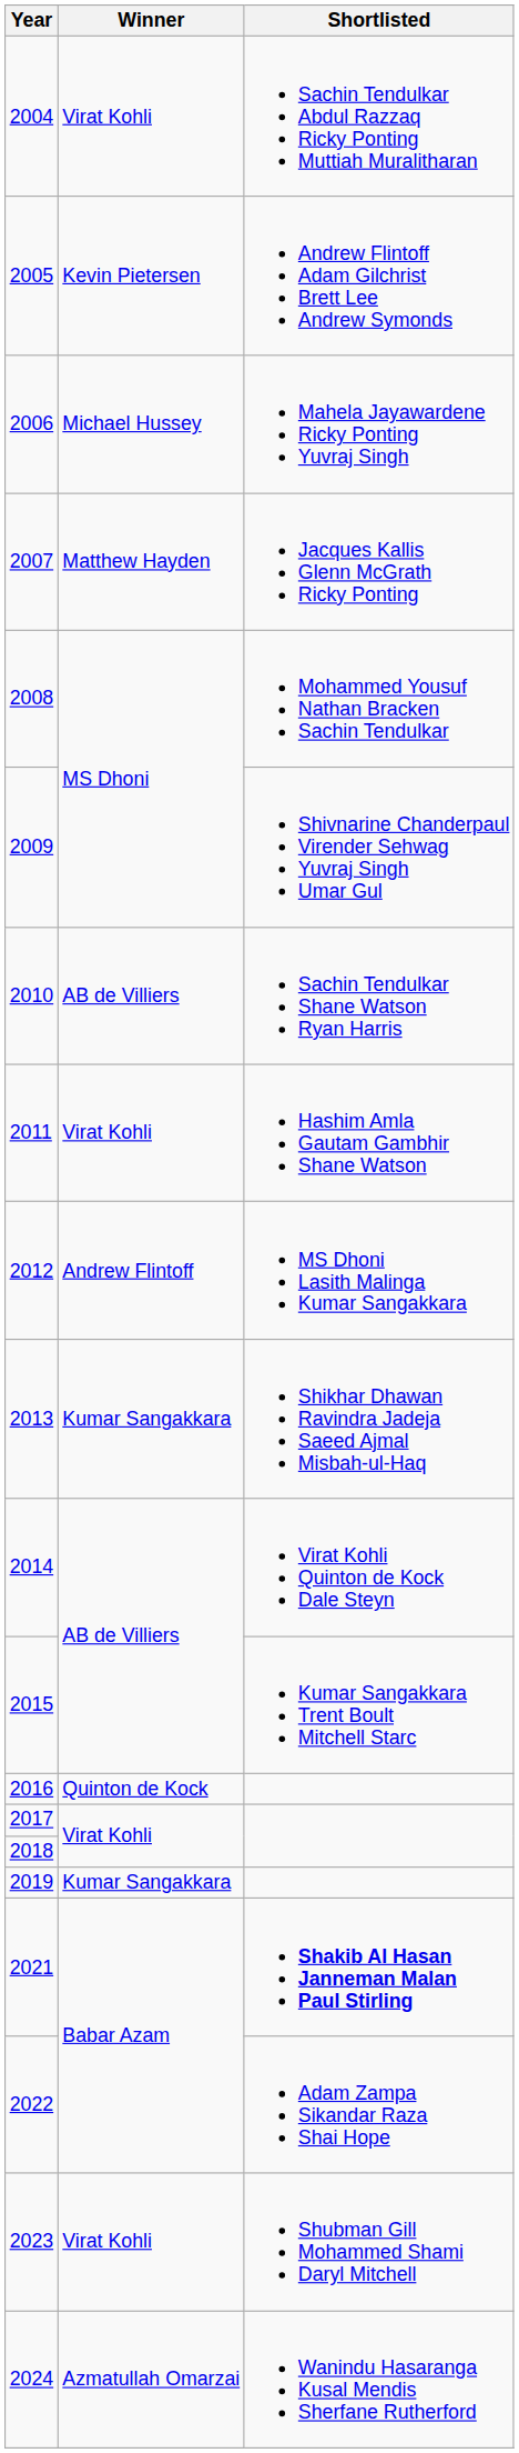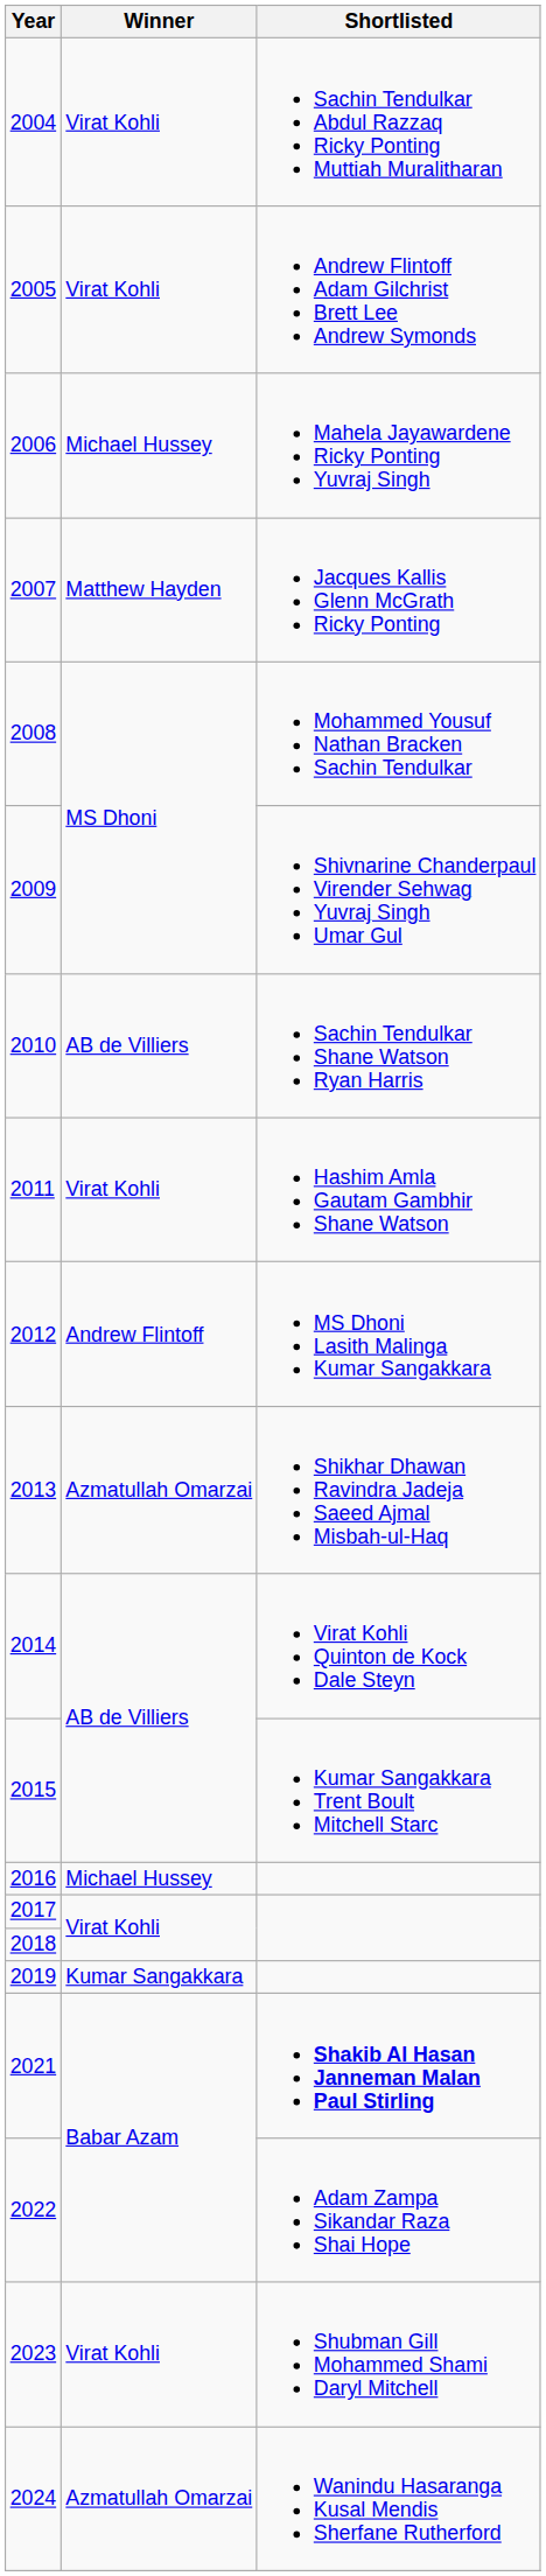 <table class="wikitable">
 <tr>
 <th>Year</th>
 <th>Winner</th>
 <th>Shortlisted</th>
 </tr>
 <tr>
 <td><a href='#'>2004</a></td>
 <td> <a href='#'>Virat Kohli</a></td>
 <td><br><ul><li> <a href='#'>Sachin Tendulkar</a></li><li> <a href='#'>Abdul Razzaq</a></li><li> <a href='#'>Ricky Ponting</a></li><li> <a href='#'>Muttiah Muralitharan</a></li></ul></td>
 </tr>
 <tr>
 <td><a href='#'>2005</a></td>
-<td> <a href='#'>Kevin Pietersen</a></td>
+<td> <a href='#'>Virat Kohli</a></td>
 <td><br><ul><li> <a href='#'>Andrew Flintoff</a></li><li> <a href='#'>Adam Gilchrist</a></li><li> <a href='#'>Brett Lee</a></li><li> <a href='#'>Andrew Symonds</a></li></ul></td>
 </tr>
 <tr>
 <td><a href='#'>2006</a></td>
 <td> <a href='#'>Michael Hussey</a></td>
 <td><br><ul><li> <a href='#'>Mahela Jayawardene</a></li><li> <a href='#'>Ricky Ponting</a></li><li> <a href='#'>Yuvraj Singh</a></li></ul></td>
 </tr>
 <tr>
 <td><a href='#'>2007</a></td>
 <td> <a href='#'>Matthew Hayden</a></td>
 <td><br><ul><li> <a href='#'>Jacques Kallis</a></li><li> <a href='#'>Glenn McGrath</a></li><li> <a href='#'>Ricky Ponting</a></li></ul></td>
 </tr>
 <tr>
 <td><a href='#'>2008</a></td>
 <td rowspan="2"> <a href='#'>MS Dhoni</a></td>
 <td><br><ul><li> <a href='#'>Mohammed Yousuf</a></li><li> <a href='#'>Nathan Bracken</a></li><li> <a href='#'>Sachin Tendulkar</a></li></ul></td>
 </tr>
 <tr>
 <td><a href='#'>2009</a></td>
 <td><br><ul><li> <a href='#'>Shivnarine Chanderpaul</a></li><li> <a href='#'>Virender Sehwag</a></li><li> <a href='#'>Yuvraj Singh</a></li><li> <a href='#'>Umar Gul</a></li></ul></td>
 </tr>
 <tr>
 <td><a href='#'>2010</a></td>
 <td> <a href='#'>AB de Villiers</a></td>
 <td><br><ul><li> <a href='#'>Sachin Tendulkar</a></li><li> <a href='#'>Shane Watson</a></li><li> <a href='#'>Ryan Harris</a></li></ul></td>
 </tr>
 <tr>
 <td><a href='#'>2011</a></td>
 <td> <a href='#'>Virat Kohli</a></td>
 <td><br><ul><li> <a href='#'>Hashim Amla</a></li><li> <a href='#'>Gautam Gambhir</a></li><li> <a href='#'>Shane Watson</a></li></ul></td>
 </tr>
 <tr>
 <td><a href='#'>2012</a></td>
 <td> <a href='#'>Andrew Flintoff</a></td>
 <td><br><ul><li> <a href='#'>MS Dhoni</a></li><li> <a href='#'>Lasith Malinga</a></li><li> <a href='#'>Kumar Sangakkara</a></li></ul></td>
 </tr>
 <tr>
 <td><a href='#'>2013</a></td>
-<td> <a href='#'>Kumar Sangakkara</a></td>
+<td> <a href='#'>Azmatullah Omarzai</a></td>
 <td><br><ul><li> <a href='#'>Shikhar Dhawan</a></li><li> <a href='#'>Ravindra Jadeja</a></li><li> <a href='#'>Saeed Ajmal</a></li><li> <a href='#'>Misbah-ul-Haq</a></li></ul></td>
 </tr>
 <tr>
 <td><a href='#'>2014</a></td>
 <td rowspan="2"> <a href='#'>AB de Villiers</a></td>
 <td><br><ul><li> <a href='#'>Virat Kohli</a></li><li> <a href='#'>Quinton de Kock</a></li><li> <a href='#'>Dale Steyn</a></li></ul></td>
 </tr>
 <tr>
 <td><a href='#'>2015</a></td>
 <td><br><ul><li> <a href='#'>Kumar Sangakkara</a></li><li> <a href='#'>Trent Boult</a></li><li> <a href='#'>Mitchell Starc</a></li></ul></td>
 </tr>
 <tr>
 <td><a href='#'>2016</a></td>
-<td> <a href='#'>Quinton de Kock</a></td>
+<td> <a href='#'>Michael Hussey</a></td>
 <td></td>
 </tr>
 <tr>
 <td><a href='#'>2017</a></td>
 <td rowspan="2"> <a href='#'>Virat Kohli</a></td>
 <td rowspan="2"></td>
 </tr>
 <tr>
 <td><a href='#'>2018</a></td>
 </tr>
 <tr>
 <td><a href='#'>2019</a></td>
 <td> <a href='#'>Kumar Sangakkara</a></td>
 <td></td>
 </tr>
 <tr>
 <td><a href='#'>2021</a></td>
 <td rowspan=2> <a href='#'>Babar Azam</a></td>
 <td><strong><br><ul><li> <a href='#'>Shakib Al Hasan</a></li><li> <a href='#'>Janneman Malan</a></li><li> <a href='#'>Paul Stirling</a></li></ul></strong></td>
 </tr>
 <tr>
 <td><a href='#'>2022</a></td>
 <td><br><ul><li> <a href='#'>Adam Zampa</a></li><li> <a href='#'>Sikandar Raza</a></li><li> <a href='#'>Shai Hope</a></li></ul></td>
 </tr>
 <tr>
 <td><a href='#'>2023</a></td>
 <td> <a href='#'>Virat Kohli</a></td>
 <td><br><ul><li> <a href='#'>Shubman Gill</a></li><li> <a href='#'>Mohammed Shami</a></li><li> <a href='#'>Daryl Mitchell</a></li></ul></td>
 </tr>
 <tr>
 <td><a href='#'>2024</a></td>
 <td> <a href='#'>Azmatullah Omarzai</a></td>
 <td><br><ul><li> <a href='#'>Wanindu Hasaranga</a></li><li> <a href='#'>Kusal Mendis</a></li><li> <a href='#'>Sherfane Rutherford</a></li></ul></td>
 </tr>
 <tr>
 </tr>
 </table>
